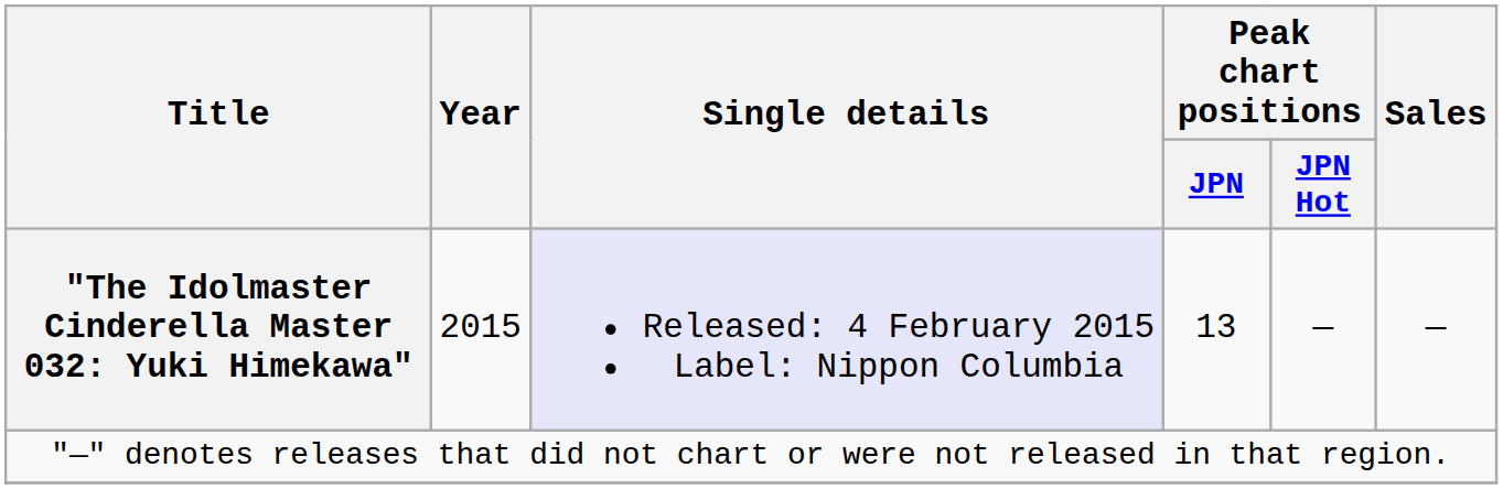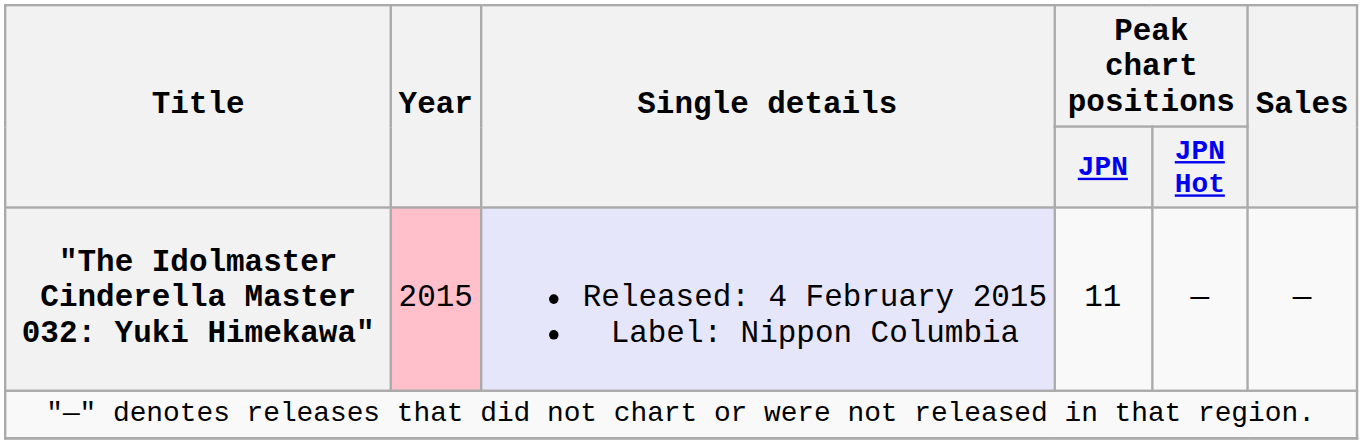 <table class="wikitable plainrowheaders" style="text-align:center;">
 <tr>
 <th scope="col" rowspan="2" style="width:12em;">Title</th>
 <th scope="col" rowspan="2">Year</th>
 <th scope="col" rowspan="2">Single details</th>
 <th scope="col" colspan="2">Peak chart positions</th>
 <th scope="col" rowspan="2">Sales</th>
 </tr>
 <tr>
 <th scope="col" style="width:3em;font-size:90%;"><a href='#'>JPN</a></th>
 <th scope="col" style="width:3em;font-size:90%;"><a href='#'>JPN<br>Hot</a></th>
 </tr>
 <tr>
 <th scope="row">"The Idolmaster Cinderella Master 032: Yuki Himekawa"</th>
-<td>2015</td>
+<td style="background: pink;">2015</td>
 <td style="background: lavender;"><br><ul><li>Released: 4 February 2015</li><li>Label: Nippon Columbia</li></ul></td>
-<td>13</td>
+<td>11</td>
 <td>—</td>
 <td>—</td>
 </tr>
 <tr>
 <td colspan="6" style="font-size:90%;">"—" denotes releases that did not chart or were not released in that region.</td>
 </tr>
 <tr>
 </tr>
 </table>
